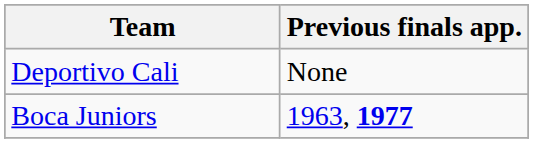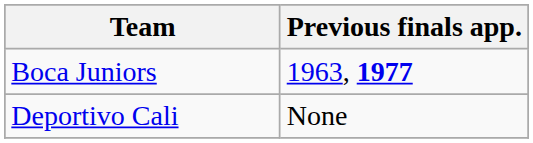 <table class="wikitable">
 <tr>
 <th width=150px>Team</th>
 <th>Previous finals app.</th>
 </tr>
 <tr>
+<td> <a href='#'>Boca Juniors</a></td>
+<td><a href='#'>1963</a>, <strong><a href='#'>1977</a></strong></td>
+</tr>
+<tr>
 <td> <a href='#'>Deportivo Cali</a></td>
 <td>None</td>
 </tr>
-<tr>
-<td> <a href='#'>Boca Juniors</a></td>
-<td><a href='#'>1963</a>, <strong><a href='#'>1977</a></strong></td>
-</tr>
 </table>
